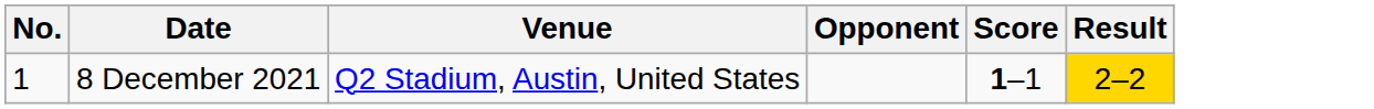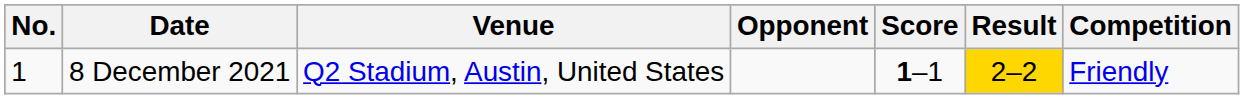 <table class="wikitable">
 <tr>
 <th>No.</th>
 <th>Date</th>
 <th>Venue</th>
 <th>Opponent</th>
 <th>Score</th>
 <th>Result</th>
+<th>Competition</th>
 </tr>
 <tr>
 <td>1</td>
 <td>8 December 2021</td>
 <td><a href='#'>Q2 Stadium</a>, <a href='#'>Austin</a>, United States</td>
 <td></td>
 <td align=center><strong>1</strong>–1</td>
 <td align=center style="background: gold;">2–2</td>
+<td><a href='#'>Friendly</a></td>
 </tr>
 </table>
